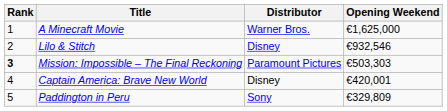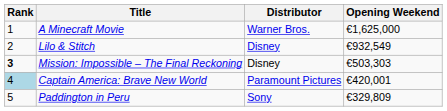 <table class="wikitable sortable" style="margin:auto; margin:auto;">
 <tr>
 <th>Rank</th>
 <th>Title</th>
 <th>Distributor</th>
 <th>Opening Weekend</th>
 </tr>
 <tr>
 <td>1</td>
 <td><em><a href='#'>A Minecraft Movie</a> </em> </td>
 <td><a href='#'>Warner Bros.</a></td>
 <td>€1,625,000</td>
 </tr>
 <tr>
 <td>2</td>
 <td><em><a href='#'>Lilo & Stitch</a> </em> </td>
 <td><a href='#'>Disney</a></td>
-<td>€932,546</td>
+<td>€932,549</td>
 </tr>
 <tr>
 <td><strong>3</strong></td>
 <td><em><a href='#'>Mission: Impossible – The Final Reckoning</a> </em> </td>
-<td><a href='#'>Paramount Pictures</a></td>
+<td>Disney</td>
 <td>€503,303</td>
 </tr>
 <tr>
-<td>4</td>
+<td style="background: lightblue;">4</td>
 <td><em><a href='#'>Captain America: Brave New World</a> </em> </td>
-<td>Disney</td>
+<td><a href='#'>Paramount Pictures</a></td>
 <td>€420,001</td>
 </tr>
 <tr>
 <td>5</td>
 <td><em><a href='#'>Paddington in Peru</a> </em> </td>
 <td><a href='#'>Sony</a></td>
 <td>€329,809</td>
 </tr>
 </table>
